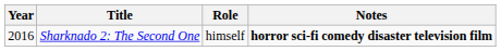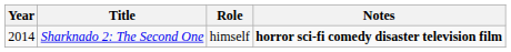 <table class="wikitable sortable">
 <tr>
 <th>Year</th>
 <th>Title</th>
 <th>Role</th>
 <th class="unsortable">Notes</th>
 </tr>
 <tr>
-<td>2016</td>
+<td>2014</td>
 <td><em><a href='#'>Sharknado 2: The Second One</a></em></td>
 <td>himself</td>
 <td><strong>horror sci-fi comedy disaster television film</strong></td>
 </tr>
 </table>
